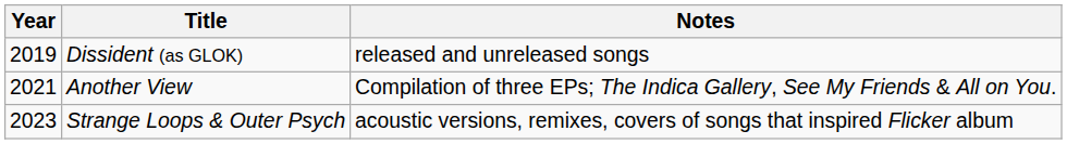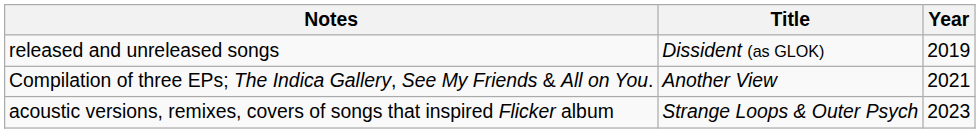 <table class="wikitable">
 <tr>
+<th>Notes</th>
+<th>Title</th>
 <th>Year</th>
-<th>Title</th>
-<th>Notes</th>
 </tr>
 <tr>
+<td>released and unreleased songs</td>
+<td><em>Dissident</em> <small>(as GLOK)</small></td>
 <td>2019</td>
-<td><em>Dissident</em> <small>(as GLOK)</small></td>
-<td>released and unreleased songs</td>
 </tr>
 <tr>
+<td>Compilation of three EPs; <em>The Indica Gallery</em>, <em>See My Friends</em> & <em>All on You</em>.</td>
+<td><em>Another View</em></td>
 <td>2021</td>
-<td><em>Another View</em></td>
-<td>Compilation of three EPs; <em>The Indica Gallery</em>, <em>See My Friends</em> & <em>All on You</em>.</td>
 </tr>
 <tr>
+<td>acoustic versions, remixes, covers of songs that inspired <em>Flicker</em> album</td>
+<td><em>Strange Loops & Outer Psych</em></td>
 <td>2023</td>
-<td><em>Strange Loops & Outer Psych</em></td>
-<td>acoustic versions, remixes, covers of songs that inspired <em>Flicker</em> album</td>
 </tr>
 </table>
